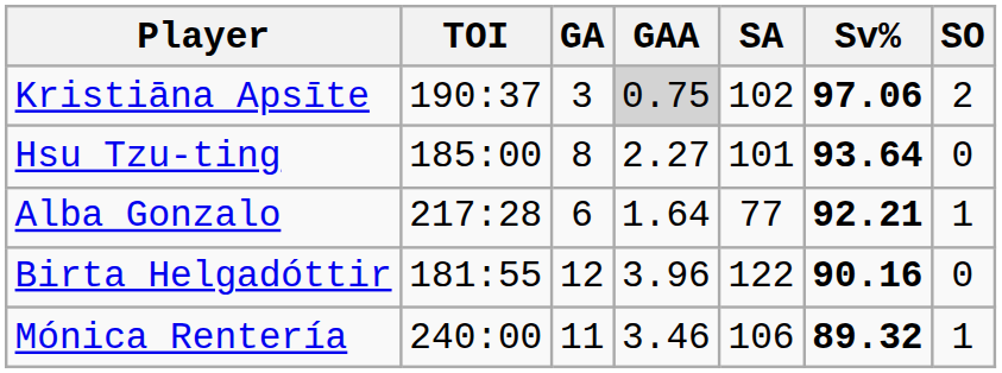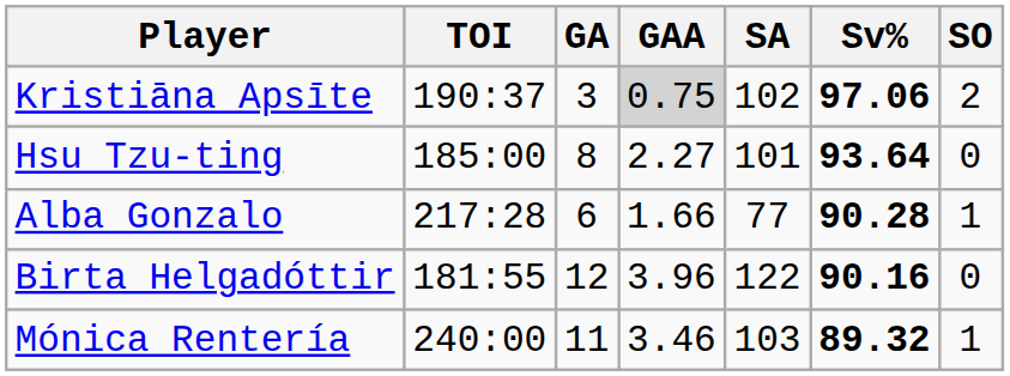 <table class="wikitable sortable" style="text-align:center;">
 <tr>
 <th>Player</th>
 <th>TOI</th>
 <th>GA</th>
 <th>GAA</th>
 <th>SA</th>
 <th>Sv%</th>
 <th>SO</th>
 </tr>
 <tr>
 <td style="text-align:left;"> <a href='#'>Kristiāna Apsīte</a></td>
 <td>190:37</td>
 <td>3</td>
 <td style="background: lightgrey;">0.75</td>
 <td>102</td>
 <td><strong>97.06</strong></td>
 <td>2</td>
 </tr>
 <tr>
 <td style="text-align:left;"> <a href='#'>Hsu Tzu-ting</a></td>
 <td>185:00</td>
 <td>8</td>
 <td>2.27</td>
 <td>101</td>
 <td><strong>93.64</strong></td>
 <td>0</td>
 </tr>
 <tr>
 <td style="text-align:left;"> <a href='#'>Alba Gonzalo</a></td>
 <td>217:28</td>
 <td>6</td>
-<td>1.64</td>
+<td>1.66</td>
 <td>77</td>
-<td><strong>92.21</strong></td>
+<td><strong>90.28</strong></td>
 <td>1</td>
 </tr>
 <tr>
 <td style="text-align:left;"> <a href='#'>Birta Helgadóttir</a></td>
 <td>181:55</td>
 <td>12</td>
 <td>3.96</td>
 <td>122</td>
 <td><strong>90.16</strong></td>
 <td>0</td>
 </tr>
 <tr>
 <td style="text-align:left;"> <a href='#'>Mónica Rentería</a></td>
 <td>240:00</td>
 <td>11</td>
 <td>3.46</td>
-<td>106</td>
+<td>103</td>
 <td><strong>89.32</strong></td>
 <td>1</td>
 </tr>
 </table>
